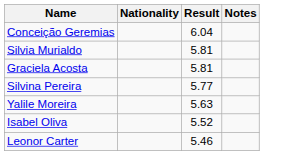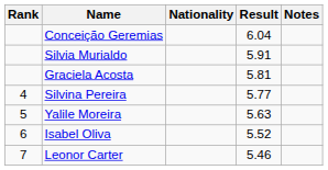 <table class="wikitable sortable" style="text-align:center">
 <tr>
+<th>Rank</th>
 <th>Name</th>
 <th>Nationality</th>
 <th>Result</th>
 <th>Notes</th>
 </tr>
 <tr>
+<td></td>
 <td align=left><a href='#'>Conceição Geremias</a></td>
 <td align=left></td>
 <td>6.04</td>
 <td></td>
 </tr>
 <tr>
+<td></td>
 <td align=left><a href='#'>Silvia Murialdo</a></td>
 <td align=left></td>
-<td>5.81</td>
+<td>5.91</td>
 <td></td>
 </tr>
 <tr>
+<td></td>
 <td align=left><a href='#'>Graciela Acosta</a></td>
 <td align=left></td>
 <td>5.81</td>
 <td></td>
 </tr>
 <tr>
+<td>4</td>
 <td align=left><a href='#'>Silvina Pereira</a></td>
 <td align=left></td>
 <td>5.77</td>
 <td></td>
 </tr>
 <tr>
+<td>5</td>
 <td align=left><a href='#'>Yalile Moreira</a></td>
 <td align=left></td>
 <td>5.63</td>
 <td></td>
 </tr>
 <tr>
+<td>6</td>
 <td align=left><a href='#'>Isabel Oliva</a></td>
 <td align=left></td>
 <td>5.52</td>
 <td></td>
 </tr>
 <tr>
+<td>7</td>
 <td align=left><a href='#'>Leonor Carter</a></td>
 <td align=left></td>
 <td>5.46</td>
 <td></td>
 </tr>
 </table>
